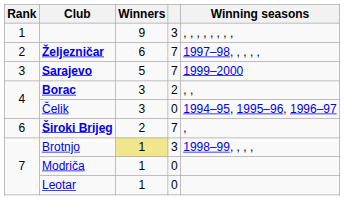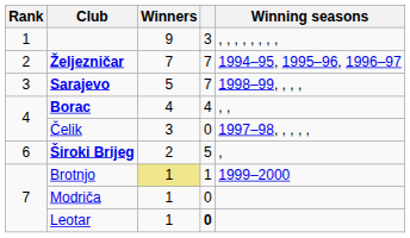 <table class="wikitable sortable">
 <tr>
 <th>Rank</th>
 <th>Club</th>
 <th>Winners</th>
 <th></th>
 <th>Winning seasons</th>
 </tr>
 <tr>
 <td align="center">1</td>
 <td></td>
 <td style="text-align:center">9</td>
 <td style="text-align:center">3</td>
 <td><a href='#'></a>, <a href='#'></a>, <a href='#'></a>, <a href='#'></a>, <a href='#'></a>, <a href='#'></a>, <a href='#'></a>, <a href='#'></a>, <a href='#'></a></td>
 </tr>
 <tr>
 <td align="center">2</td>
 <td><strong><a href='#'>Željezničar</a></strong></td>
-<td style="text-align:center">6</td>
 <td style="text-align:center">7</td>
-<td><a href='#'>1997–98</a>, <a href='#'></a>, <a href='#'></a>, <a href='#'></a>, <a href='#'></a>, <a href='#'></a></td>
+<td style="text-align:center">7</td>
+<td><a href='#'>1994–95</a>, <a href='#'>1995–96</a>, <a href='#'>1996–97</a></td>
 </tr>
 <tr>
 <td align="center">3</td>
 <td><strong><a href='#'>Sarajevo</a></strong></td>
 <td style="text-align:center">5</td>
 <td style="text-align:center">7</td>
-<td><a href='#'>1999–2000</a></td>
+<td><a href='#'>1998–99</a>, <a href='#'></a>, <a href='#'></a>, <a href='#'></a>, <a href='#'></a></td>
 </tr>
 <tr>
 <td align="center" rowspan="2">4</td>
 <td><strong><a href='#'>Borac</a></strong></td>
-<td style="text-align:center">3</td>
-<td style="text-align:center">2</td>
+<td style="text-align:center">4</td>
+<td style="text-align:center">4</td>
 <td><a href='#'></a>, <a href='#'></a>, <a href='#'></a></td>
 </tr>
 <tr>
 <td><a href='#'>Čelik</a></td>
 <td style="text-align:center">3</td>
 <td style="text-align:center">0</td>
-<td><a href='#'>1994–95</a>, <a href='#'>1995–96</a>, <a href='#'>1996–97</a></td>
+<td><a href='#'>1997–98</a>, <a href='#'></a>, <a href='#'></a>, <a href='#'></a>, <a href='#'></a>, <a href='#'></a></td>
 </tr>
 <tr>
 <td align="center">6</td>
 <td><strong><a href='#'>Široki Brijeg</a></strong></td>
 <td style="text-align:center">2</td>
-<td style="text-align:center">7</td>
+<td style="text-align:center">5</td>
 <td><a href='#'></a>, <a href='#'></a></td>
 </tr>
 <tr>
 <td align="center" rowspan="3">7</td>
 <td><a href='#'>Brotnjo</a></td>
 <td style="background: khaki; text-align:center">1</td>
-<td style="text-align:center">3</td>
-<td><a href='#'>1998–99</a>, <a href='#'></a>, <a href='#'></a>, <a href='#'></a>, <a href='#'></a></td>
+<td style="text-align:center">1</td>
+<td><a href='#'>1999–2000</a></td>
 </tr>
 <tr>
 <td><a href='#'>Modriča</a></td>
 <td style="text-align:center">1</td>
 <td style="text-align:center">0</td>
 <td><a href='#'></a></td>
 </tr>
 <tr>
 <td><a href='#'>Leotar</a></td>
 <td style="text-align:center">1</td>
-<td style="text-align:center">0</td>
+<td style="text-align:center"><strong>0</strong></td>
 <td><a href='#'></a></td>
 </tr>
 </table>
